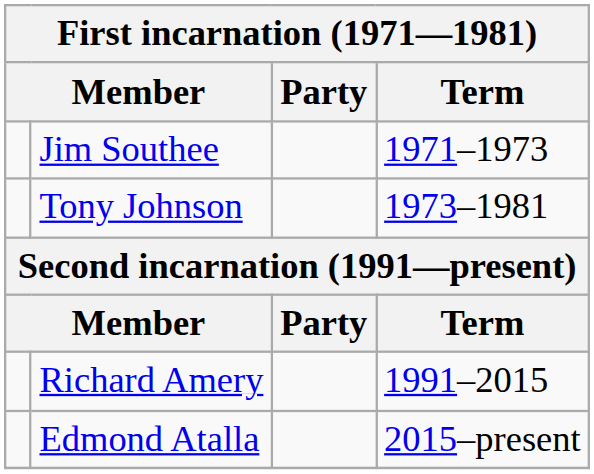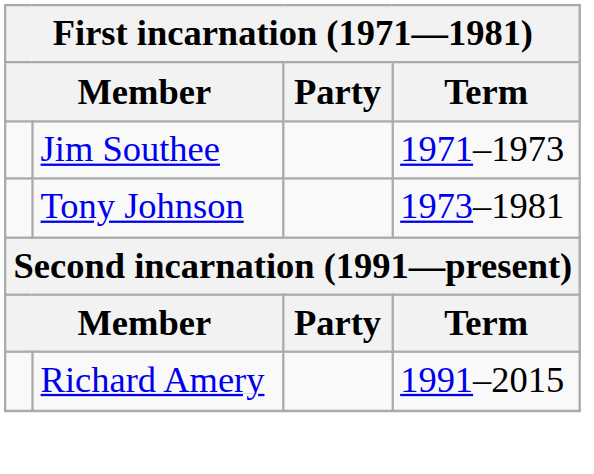 <table class="wikitable">
 <tr>
 <th colspan="4">First incarnation (1971—1981)</th>
 </tr>
 <tr>
 <th colspan="2">Member</th>
 <th>Party</th>
 <th>Term</th>
 </tr>
 <tr>
 <td> </td>
 <td><a href='#'>Jim Southee</a></td>
 <td></td>
 <td><a href='#'>1971</a>–1973</td>
 </tr>
 <tr>
 <td> </td>
 <td><a href='#'>Tony Johnson</a></td>
 <td></td>
 <td><a href='#'>1973</a>–1981</td>
 </tr>
 <tr>
 <th colspan="4">Second incarnation (1991—present)</th>
 </tr>
 <tr>
 <th colspan="2">Member</th>
 <th>Party</th>
 <th>Term</th>
 </tr>
 <tr>
 <td> </td>
 <td><a href='#'>Richard Amery</a></td>
 <td></td>
 <td><a href='#'>1991</a>–2015</td>
 </tr>
 <tr>
-<td> </td>
-<td><a href='#'>Edmond Atalla</a></td>
-<td></td>
-<td><a href='#'>2015</a>–present</td>
-</tr>
-<tr>
 </tr>
 </table>
